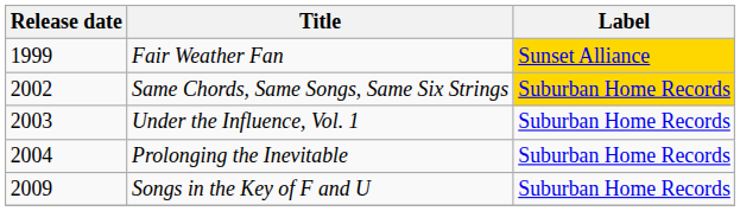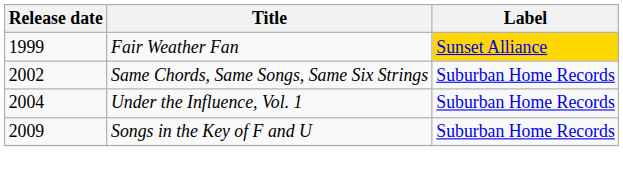 <table class="wikitable">
 <tr>
 <th>Release date</th>
 <th>Title</th>
 <th>Label</th>
 </tr>
 <tr>
 <td>1999</td>
 <td><em>Fair Weather Fan</em></td>
 <td style="background: gold;"><a href='#'>Sunset Alliance</a></td>
 </tr>
 <tr>
 <td>2002</td>
 <td><em>Same Chords, Same Songs, Same Six Strings</em></td>
-<td style="background: gold;"><a href='#'>Suburban Home Records</a></td>
-</tr>
-<tr>
-<td>2003</td>
-<td><em>Under the Influence, Vol. 1</em></td>
 <td><a href='#'>Suburban Home Records</a></td>
 </tr>
 <tr>
 <td>2004</td>
-<td><em>Prolonging the Inevitable</em></td>
+<td><em>Under the Influence, Vol. 1</em></td>
 <td><a href='#'>Suburban Home Records</a></td>
 </tr>
 <tr>
 <td>2009</td>
 <td><em>Songs in the Key of F and U</em></td>
 <td><a href='#'>Suburban Home Records</a></td>
 </tr>
 <tr>
 </tr>
 </table>
